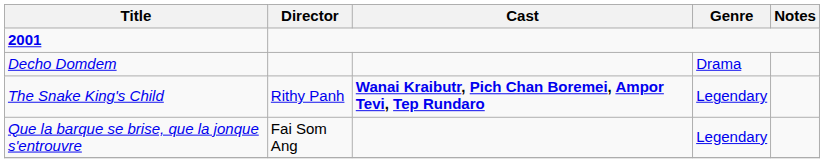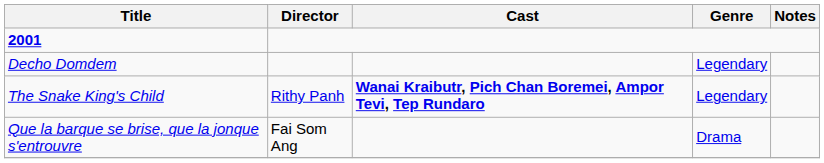 <table class="wikitable">
 <tr>
 <th>Title</th>
 <th>Director</th>
 <th>Cast</th>
 <th>Genre</th>
 <th>Notes</th>
 </tr>
 <tr>
 <td><strong><a href='#'>2001</a></strong></td>
 </tr>
 <tr>
 <td><em><a href='#'>Decho Domdem</a></em></td>
 <td></td>
 <td></td>
-<td><a href='#'>Drama</a></td>
+<td><a href='#'>Legendary</a></td>
 <td></td>
 </tr>
 <tr>
 <td><em><a href='#'>The Snake King's Child</a></em></td>
 <td><a href='#'>Rithy Panh</a></td>
 <td><strong><a href='#'>Wanai Kraibutr</a>, <a href='#'>Pich Chan Boremei</a>, <a href='#'>Ampor Tevi</a>, <a href='#'>Tep Rundaro</a></strong></td>
 <td><a href='#'>Legendary</a></td>
 <td></td>
 </tr>
 <tr>
 <td><em><a href='#'>Que la barque se brise, que la jonque s'entrouvre</a></em></td>
 <td>Fai Som Ang</td>
 <td></td>
-<td><a href='#'>Legendary</a></td>
+<td><a href='#'>Drama</a></td>
 <td></td>
 </tr>
 <tr>
 </tr>
 </table>
